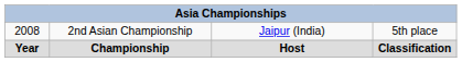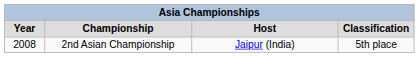 <table class="wikitable" style=font-size:90%>
 <tr align=center style="background:#B0C4DE;">
 <td colspan=4><strong>Asia Championships</strong></td>
+</tr>
+<tr align=center bgcolor="#dddddd">
+<td width=50><strong>Year</strong></td>
+<td width=200><strong>Championship</strong></td>
+<td width=200><strong>Host</strong></td>
+<td width=100><strong>Classification</strong></td>
 </tr>
 <tr align=center>
 <td>2008</td>
 <td>2nd Asian Championship</td>
 <td><a href='#'>Jaipur</a> (India)</td>
 <td align="center">5th place</td>
 </tr>
-<tr align=center bgcolor="#dddddd">
-<td width=50><strong>Year</strong></td>
-<td width=200><strong>Championship</strong></td>
-<td width=200><strong>Host</strong></td>
-<td width=100><strong>Classification</strong></td>
-</tr>
 </table>
